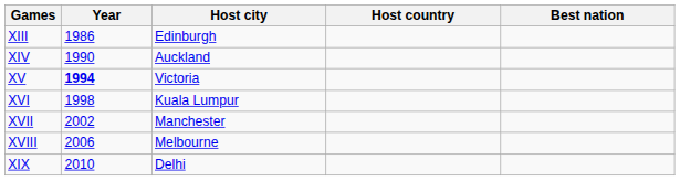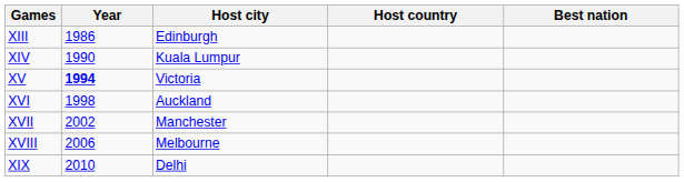 <table class=wikitable>
 <tr>
 <th width=60>Games</th>
 <th width=100>Year</th>
 <th width=200>Host city</th>
 <th width=200>Host country</th>
 <th width=200>Best nation</th>
 </tr>
 <tr>
 <td><a href='#'>XIII</a></td>
 <td><a href='#'>1986</a></td>
 <td><a href='#'>Edinburgh</a></td>
 <td></td>
 <td></td>
 </tr>
 <tr>
 <td><a href='#'>XIV</a></td>
 <td><a href='#'>1990</a></td>
-<td><a href='#'>Auckland</a></td>
+<td><a href='#'>Kuala Lumpur</a></td>
 <td></td>
 <td></td>
 </tr>
 <tr>
 <td><a href='#'>XV</a></td>
 <td><strong><a href='#'>1994</a></strong></td>
 <td><a href='#'>Victoria</a></td>
 <td></td>
 <td></td>
 </tr>
 <tr>
 <td><a href='#'>XVI</a></td>
 <td><a href='#'>1998</a></td>
-<td><a href='#'>Kuala Lumpur</a></td>
+<td><a href='#'>Auckland</a></td>
 <td></td>
 <td></td>
 </tr>
 <tr>
 <td><a href='#'>XVII</a></td>
 <td><a href='#'>2002</a></td>
 <td><a href='#'>Manchester</a></td>
 <td></td>
 <td></td>
 </tr>
 <tr>
 <td><a href='#'>XVIII</a></td>
 <td><a href='#'>2006</a></td>
 <td><a href='#'>Melbourne</a></td>
 <td></td>
 <td></td>
 </tr>
 <tr>
 <td><a href='#'>XIX</a></td>
 <td><a href='#'>2010</a></td>
 <td><a href='#'>Delhi</a></td>
 <td></td>
 <td></td>
 </tr>
 </table>
